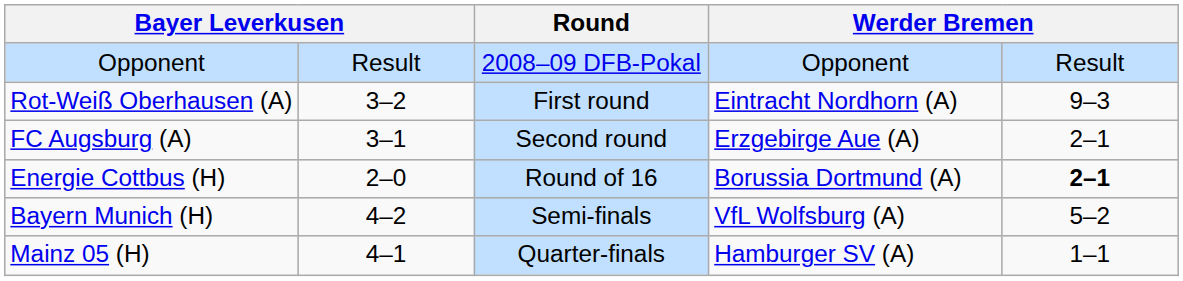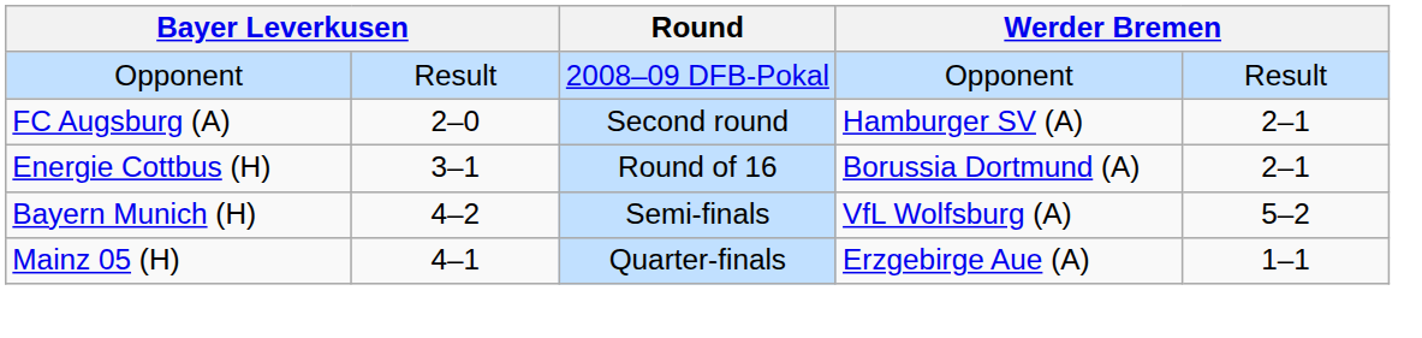 <table class="wikitable" style="text-align:center; white-space:nowrap;">
 <tr>
 <th colspan="2"><a href='#'>Bayer Leverkusen</a></th>
 <th>Round</th>
 <th colspan="2"><a href='#'>Werder Bremen</a></th>
 </tr>
 <tr style="background:#C1E0FF;">
 <td style="width:25%;">Opponent</td>
 <td style="width:15%;">Result</td>
 <td><a href='#'>2008–09 DFB-Pokal</a></td>
 <td style="width:25%;">Opponent</td>
 <td style="width:15%;">Result</td>
 </tr>
 <tr>
-<td style="text-align:left;"><a href='#'>Rot-Weiß Oberhausen</a> (A)</td>
-<td>3–2 </td>
-<td style="background:#C1E0FF;">First round</td>
-<td style="text-align:left;"><a href='#'>Eintracht Nordhorn</a> (A)</td>
-<td>9–3</td>
-</tr>
-<tr>
 <td style="text-align:left;"><a href='#'>FC Augsburg</a> (A)</td>
-<td>3–1</td>
+<td>2–0</td>
 <td style="background:#C1E0FF;">Second round</td>
-<td style="text-align:left;"><a href='#'>Erzgebirge Aue</a> (A)</td>
+<td style="text-align:left;"><a href='#'>Hamburger SV</a> (A)</td>
 <td>2–1</td>
 </tr>
 <tr>
 <td style="text-align:left;"><a href='#'>Energie Cottbus</a> (H)</td>
-<td>2–0</td>
+<td>3–1</td>
 <td style="background:#C1E0FF;">Round of 16</td>
 <td style="text-align:left;"><a href='#'>Borussia Dortmund</a> (A)</td>
-<td><strong>2–1</strong></td>
+<td>2–1</td>
 </tr>
 <tr>
 <td style="text-align:left;"><a href='#'>Bayern Munich</a> (H)</td>
 <td>4–2</td>
 <td style="background:#C1E0FF;">Semi-finals</td>
 <td style="text-align:left;"><a href='#'>VfL Wolfsburg</a> (A)</td>
 <td>5–2</td>
 </tr>
 <tr>
 <td style="text-align:left;"><a href='#'>Mainz 05</a> (H)</td>
 <td>4–1 </td>
 <td style="background:#C1E0FF;">Quarter-finals</td>
-<td style="text-align:left;"><a href='#'>Hamburger SV</a> (A)</td>
+<td style="text-align:left;"><a href='#'>Erzgebirge Aue</a> (A)</td>
 <td>1–1  </td>
 </tr>
 </table>
